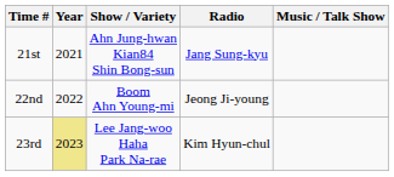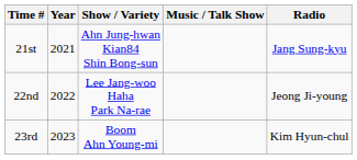 <table class="wikitable sortable" style="text-align:center">
 <tr>
 <th>Time #</th>
 <th>Year</th>
 <th>Show / Variety</th>
+<th>Music / Talk Show</th>
 <th>Radio</th>
-<th>Music / Talk Show</th>
 </tr>
 <tr>
 <td>21st</td>
 <td>2021</td>
 <td><a href='#'>Ahn Jung-hwan</a><br><a href='#'>Kian84</a><br><a href='#'>Shin Bong-sun</a></td>
+<td></td>
 <td><a href='#'>Jang Sung-kyu</a></td>
-<td></td>
 </tr>
 <tr>
 <td>22nd</td>
 <td>2022</td>
-<td><a href='#'>Boom</a><br><a href='#'>Ahn Young-mi</a></td>
+<td><a href='#'>Lee Jang-woo</a><br><a href='#'>Haha</a><br><a href='#'>Park Na-rae</a></td>
+<td></td>
 <td>Jeong Ji-young</td>
-<td></td>
 </tr>
 <tr>
 <td>23rd</td>
-<td style="background: khaki;">2023</td>
-<td><a href='#'>Lee Jang-woo</a><br><a href='#'>Haha</a><br><a href='#'>Park Na-rae</a></td>
+<td>2023</td>
+<td><a href='#'>Boom</a><br><a href='#'>Ahn Young-mi</a></td>
+<td></td>
 <td>Kim Hyun-chul</td>
-<td></td>
 </tr>
 </table>
